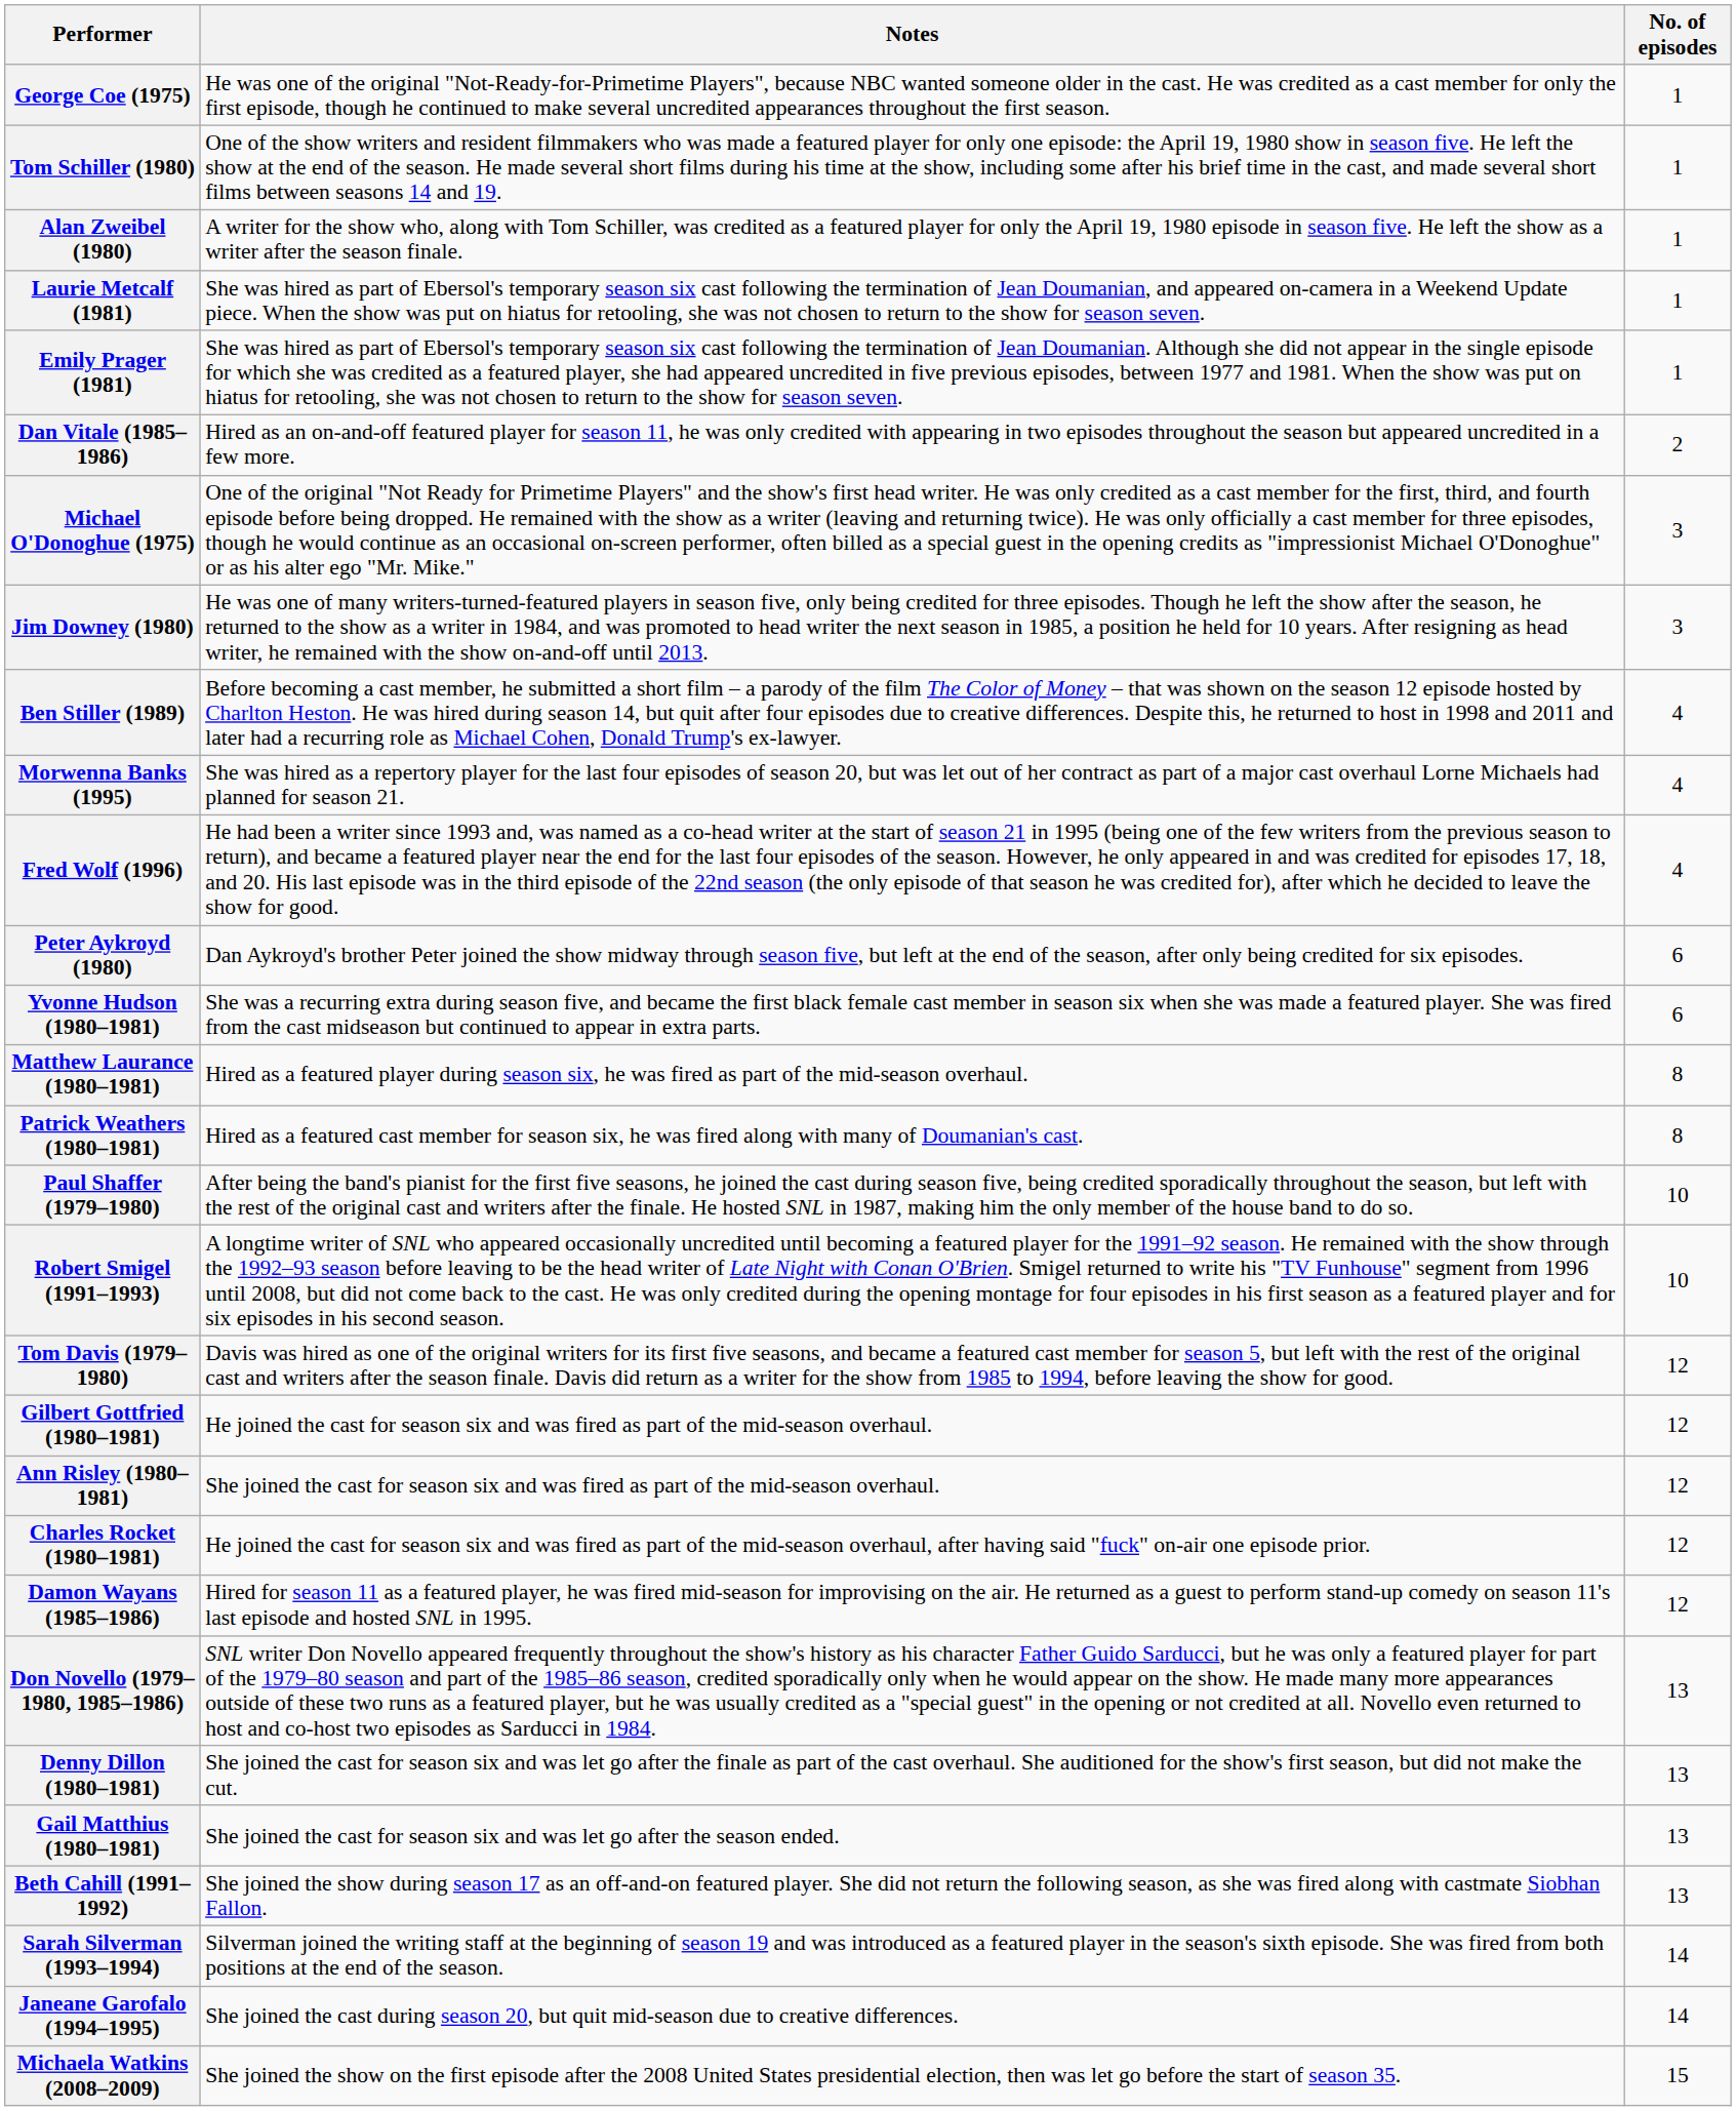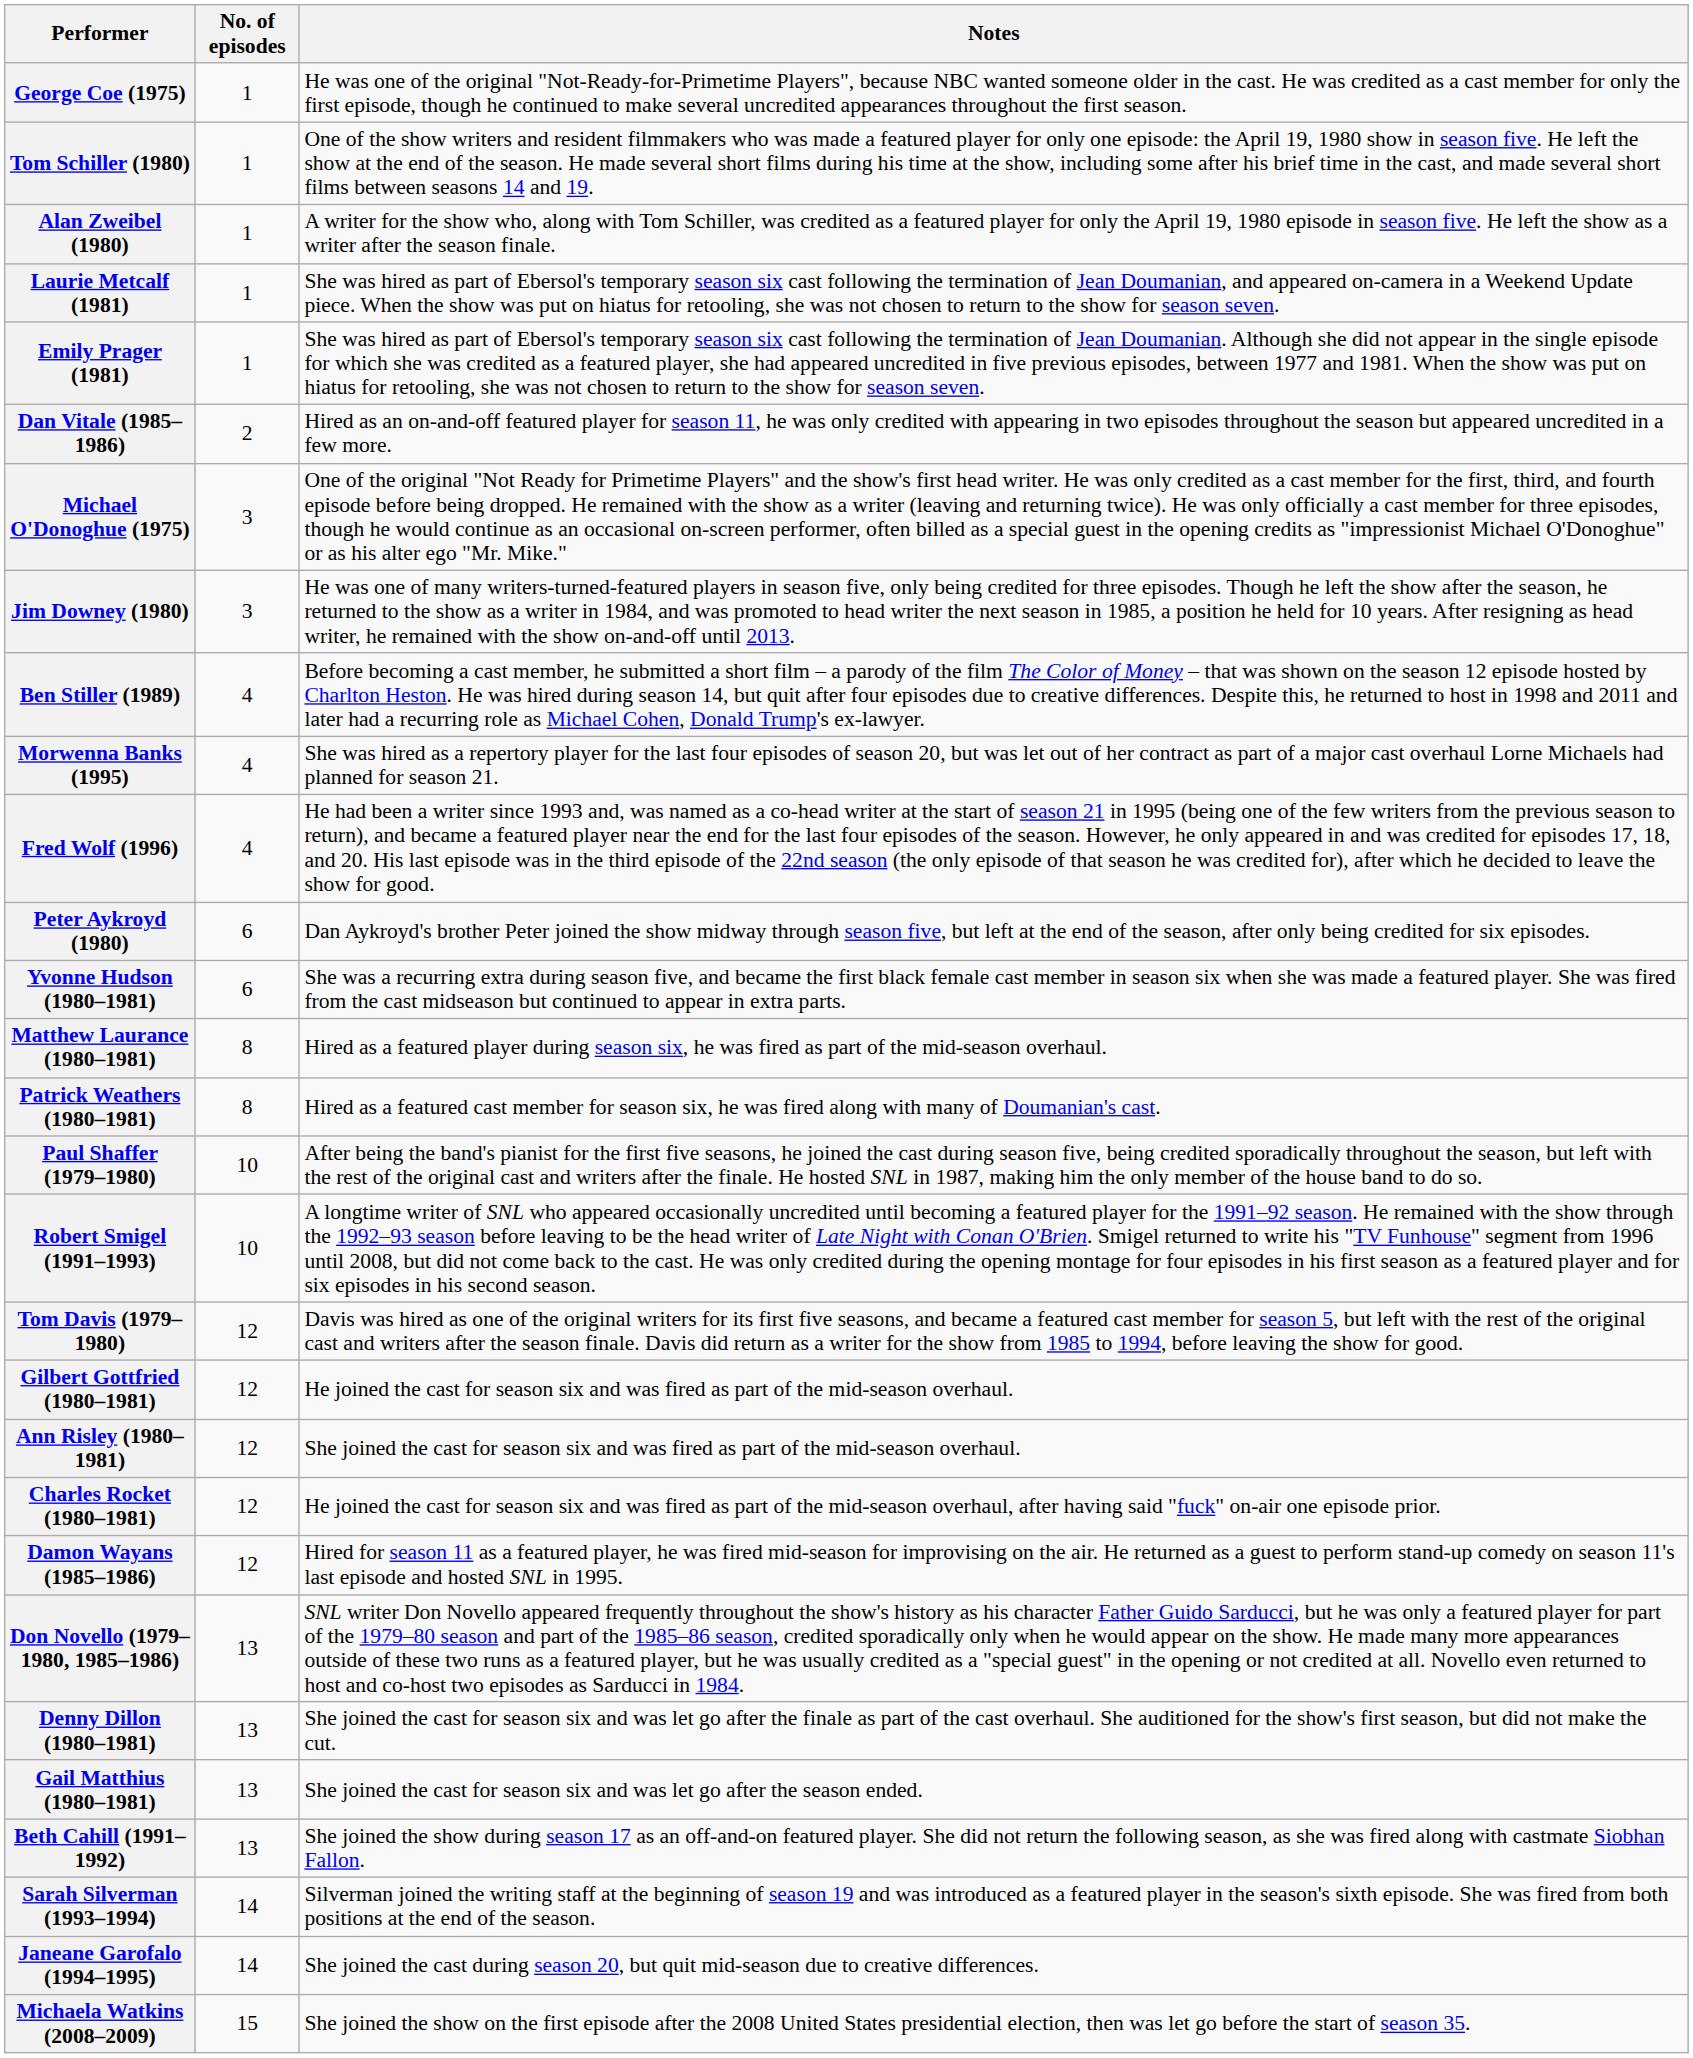 <table class="wikitable sortable">
 <tr>
 <th scope="col">Performer</th>
+<th scope="col">No. of episodes</th>
 <th scope="row" class="unsortable">Notes</th>
-<th scope="col">No. of episodes</th>
 </tr>
 <tr>
 <th scope="row"><a href='#'>George Coe</a> (1975)</th>
+<td style="text-align:center">1</td>
 <td>He was one of the original "Not-Ready-for-Primetime Players", because NBC wanted someone older in the cast. He was credited as a cast member for only the first episode, though he continued to make several uncredited appearances throughout the first season.</td>
-<td style="text-align:center">1</td>
 </tr>
 <tr>
 <th scope="row"><a href='#'>Tom Schiller</a> (1980)</th>
+<td style="text-align:center">1</td>
 <td>One of the show writers and resident filmmakers who was made a featured player for only one episode: the April 19, 1980 show in <a href='#'>season five</a>. He left the show at the end of the season. He made several short films during his time at the show, including some after his brief time in the cast, and made several short films between seasons <a href='#'>14</a> and <a href='#'>19</a>.</td>
-<td style="text-align:center">1</td>
 </tr>
 <tr>
 <th scope="row"><a href='#'>Alan Zweibel</a> (1980)</th>
+<td style="text-align:center">1</td>
 <td>A writer for the show who, along with Tom Schiller, was credited as a featured player for only the April 19, 1980 episode in <a href='#'>season five</a>. He left the show as a writer after the season finale.</td>
-<td style="text-align:center">1</td>
 </tr>
 <tr>
 <th scope="row"><a href='#'>Laurie Metcalf</a> (1981)</th>
+<td style="text-align:center">1</td>
 <td>She was hired as part of Ebersol's temporary <a href='#'>season six</a> cast following the termination of <a href='#'>Jean Doumanian</a>, and appeared on-camera in a Weekend Update piece. When the show was put on hiatus for retooling, she was not chosen to return to the show for <a href='#'>season seven</a>.</td>
-<td style="text-align:center">1</td>
 </tr>
 <tr>
 <th scope="row"><a href='#'>Emily Prager</a> (1981)</th>
+<td style="text-align:center">1</td>
 <td>She was hired as part of Ebersol's temporary <a href='#'>season six</a> cast following the termination of <a href='#'>Jean Doumanian</a>. Although she did not appear in the single episode for which she was credited as a featured player, she had appeared uncredited in five previous episodes, between 1977 and 1981. When the show was put on hiatus for retooling, she was not chosen to return to the show for <a href='#'>season seven</a>.</td>
-<td style="text-align:center">1</td>
 </tr>
 <tr>
 <th scope="row"><a href='#'>Dan Vitale</a> (1985–1986)</th>
+<td style="text-align:center">2</td>
 <td>Hired as an on-and-off featured player for <a href='#'>season 11</a>, he was only credited with appearing in two episodes throughout the season but appeared uncredited in a few more.</td>
-<td style="text-align:center">2</td>
 </tr>
 <tr>
 <th scope="row"><a href='#'>Michael O'Donoghue</a> (1975)</th>
+<td style="text-align:center">3</td>
 <td>One of the original "Not Ready for Primetime Players" and the show's first head writer. He was only credited as a cast member for the first, third, and fourth episode before being dropped. He remained with the show as a writer (leaving and returning twice). He was only officially a cast member for three episodes, though he would continue as an occasional on-screen performer, often billed as a special guest in the opening credits as "impressionist Michael O'Donoghue" or as his alter ego "Mr. Mike."</td>
-<td style="text-align:center">3</td>
 </tr>
 <tr>
 <th scope="row"><a href='#'>Jim Downey</a> (1980)</th>
+<td style="text-align:center">3</td>
 <td>He was one of many writers-turned-featured players in season five, only being credited for three episodes. Though he left the show after the season, he returned to the show as a writer in 1984, and was promoted to head writer the next season in 1985, a position he held for 10 years. After resigning as head writer, he remained with the show on-and-off until <a href='#'>2013</a>.</td>
-<td style="text-align:center">3</td>
 </tr>
 <tr>
 <th scope="row"><a href='#'>Ben Stiller</a> (1989)</th>
+<td style="text-align:center">4</td>
 <td>Before becoming a cast member, he submitted a short film – a parody of the film <em><a href='#'>The Color of Money</a></em> – that was shown on the season 12 episode hosted by <a href='#'>Charlton Heston</a>. He was hired during season 14, but quit after four episodes due to creative differences. Despite this, he returned to host in 1998 and 2011 and later had a recurring role as <a href='#'>Michael Cohen</a>, <a href='#'>Donald Trump</a>'s ex-lawyer.</td>
-<td style="text-align:center">4</td>
 </tr>
 <tr>
 <th scope="row"><a href='#'>Morwenna Banks</a> (1995)</th>
+<td style="text-align:center">4</td>
 <td>She was hired as a repertory player for the last four episodes of season 20, but was let out of her contract as part of a major cast overhaul Lorne Michaels had planned for season 21.</td>
-<td style="text-align:center">4</td>
 </tr>
 <tr>
 <th scope="row"><a href='#'>Fred Wolf</a> (1996)</th>
+<td style="text-align:center">4</td>
 <td>He had been a writer since 1993 and, was named as a co-head writer at the start of <a href='#'>season 21</a> in 1995 (being one of the few writers from the previous season to return), and became a featured player near the end for the last four episodes of the season. However, he only appeared in and was credited for episodes 17, 18, and 20. His last episode was in the third episode of the <a href='#'>22nd season</a> (the only episode of that season he was credited for), after which he decided to leave the show for good.</td>
-<td style="text-align:center">4</td>
 </tr>
 <tr>
 <th scope="row"><a href='#'>Peter Aykroyd</a> (1980)</th>
+<td style="text-align:center">6</td>
 <td>Dan Aykroyd's brother Peter joined the show midway through <a href='#'>season five</a>, but left at the end of the season, after only being credited for six episodes.</td>
-<td style="text-align:center">6</td>
 </tr>
 <tr>
 <th scope="row"><a href='#'>Yvonne Hudson</a> (1980–1981)</th>
+<td style="text-align:center">6</td>
 <td>She was a recurring extra during season five, and became the first black female cast member in season six when she was made a featured player. She was fired from the cast midseason but continued to appear in extra parts.</td>
-<td style="text-align:center">6</td>
 </tr>
 <tr>
 <th scope="row"><a href='#'>Matthew Laurance</a> (1980–1981)</th>
+<td style="text-align:center">8</td>
 <td>Hired as a featured player during <a href='#'>season six</a>, he was fired as part of the mid-season overhaul.</td>
-<td style="text-align:center">8</td>
 </tr>
 <tr>
 <th scope="row"><a href='#'>Patrick Weathers</a> (1980–1981)</th>
+<td style="text-align:center">8</td>
 <td>Hired as a featured cast member for season six, he was fired along with many of <a href='#'>Doumanian's cast</a>.</td>
-<td style="text-align:center">8</td>
 </tr>
 <tr>
 <th scope="row"><a href='#'>Paul Shaffer</a> (1979–1980)</th>
+<td style="text-align:center">10</td>
 <td>After being the band's pianist for the first five seasons, he joined the cast during season five, being credited sporadically throughout the season, but left with the rest of the original cast and writers after the finale. He hosted <em>SNL</em> in 1987, making him the only member of the house band to do so.</td>
-<td style="text-align:center">10</td>
 </tr>
 <tr>
 <th scope="row"><a href='#'>Robert Smigel</a> (1991–1993)</th>
+<td style="text-align:center">10</td>
 <td>A longtime writer of <em>SNL</em> who appeared occasionally uncredited until becoming a featured player for the <a href='#'>1991–92 season</a>. He remained with the show through the <a href='#'>1992–93 season</a> before leaving to be the head writer of <em><a href='#'>Late Night with Conan O'Brien</a></em>. Smigel returned to write his "<a href='#'>TV Funhouse</a>" segment from 1996 until 2008, but did not come back to the cast. He was only credited during the opening montage for four episodes in his first season as a featured player and for six episodes in his second season.</td>
-<td style="text-align:center">10</td>
 </tr>
 <tr>
 <th scope="row"><a href='#'>Tom Davis</a> (1979–1980)</th>
+<td style="text-align:center">12</td>
 <td>Davis was hired as one of the original writers for its first five seasons, and became a featured cast member for <a href='#'>season 5</a>, but left with the rest of the original cast and writers after the season finale. Davis did return as a writer for the show from <a href='#'>1985</a> to <a href='#'>1994</a>, before leaving the show for good.</td>
-<td style="text-align:center">12</td>
 </tr>
 <tr>
 <th scope="row"><a href='#'>Gilbert Gottfried</a> (1980–1981)</th>
+<td style="text-align:center">12</td>
 <td>He joined the cast for season six and was fired as part of the mid-season overhaul.</td>
-<td style="text-align:center">12</td>
 </tr>
 <tr>
 <th scope="row"><a href='#'>Ann Risley</a> (1980–1981)</th>
+<td style="text-align:center">12</td>
 <td>She joined the cast for season six and was fired as part of the mid-season overhaul.</td>
-<td style="text-align:center">12</td>
 </tr>
 <tr>
 <th scope="row"><a href='#'>Charles Rocket</a> (1980–1981)</th>
+<td style="text-align:center">12</td>
 <td>He joined the cast for season six and was fired as part of the mid-season overhaul, after having said "<a href='#'>fuck</a>" on-air one episode prior.</td>
-<td style="text-align:center">12</td>
 </tr>
 <tr>
 <th scope="row"><a href='#'>Damon Wayans</a> (1985–1986)</th>
+<td style="text-align:center">12</td>
 <td>Hired for <a href='#'>season 11</a> as a featured player, he was fired mid-season for improvising on the air. He returned as a guest to perform stand-up comedy on season 11's last episode and hosted <em>SNL</em> in 1995.</td>
-<td style="text-align:center">12</td>
 </tr>
 <tr>
 <th scope="row"><a href='#'>Don Novello</a> (1979–1980, 1985–1986)</th>
+<td style="text-align:center">13</td>
 <td><em>SNL</em> writer Don Novello appeared frequently throughout the show's history as his character <a href='#'>Father Guido Sarducci</a>, but he was only a featured player for part of the <a href='#'>1979–80 season</a> and part of the <a href='#'>1985–86 season</a>, credited sporadically only when he would appear on the show. He made many more appearances outside of these two runs as a featured player, but he was usually credited as a "special guest" in the opening or not credited at all. Novello even returned to host and co-host two episodes as Sarducci in <a href='#'>1984</a>.</td>
-<td style="text-align:center">13</td>
 </tr>
 <tr>
 <th scope="row"><a href='#'>Denny Dillon</a> (1980–1981)</th>
+<td style="text-align:center">13</td>
 <td>She joined the cast for season six and was let go after the finale as part of the cast overhaul. She auditioned for the show's first season, but did not make the cut.</td>
-<td style="text-align:center">13</td>
 </tr>
 <tr>
 <th scope="row"><a href='#'>Gail Matthius</a> (1980–1981)</th>
+<td style="text-align:center">13</td>
 <td>She joined the cast for season six and was let go after the season ended.</td>
-<td style="text-align:center">13</td>
 </tr>
 <tr>
 <th scope="row"><a href='#'>Beth Cahill</a> (1991–1992)</th>
+<td style="text-align:center">13</td>
 <td>She joined the show during <a href='#'>season 17</a> as an off-and-on featured player. She did not return the following season, as she was fired along with castmate <a href='#'>Siobhan Fallon</a>.</td>
-<td style="text-align:center">13</td>
 </tr>
 <tr>
 <th scope="row"><a href='#'>Sarah Silverman</a> (1993–1994)</th>
+<td style="text-align:center">14</td>
 <td>Silverman joined the writing staff at the beginning of <a href='#'>season 19</a> and was introduced as a featured player in the season's sixth episode. She was fired from both positions at the end of the season.</td>
-<td style="text-align:center">14</td>
 </tr>
 <tr>
 <th scope="row"><a href='#'>Janeane Garofalo</a> (1994–1995)</th>
+<td style="text-align:center">14</td>
 <td>She joined the cast during <a href='#'>season 20</a>, but quit mid-season due to creative differences.</td>
-<td style="text-align:center">14</td>
 </tr>
 <tr>
 <th scope="row"><a href='#'>Michaela Watkins</a> (2008–2009)</th>
+<td style="text-align:center">15</td>
 <td>She joined the show on the first episode after the 2008 United States presidential election, then was let go before the start of <a href='#'>season 35</a>.</td>
-<td style="text-align:center">15</td>
 </tr>
 </table>
